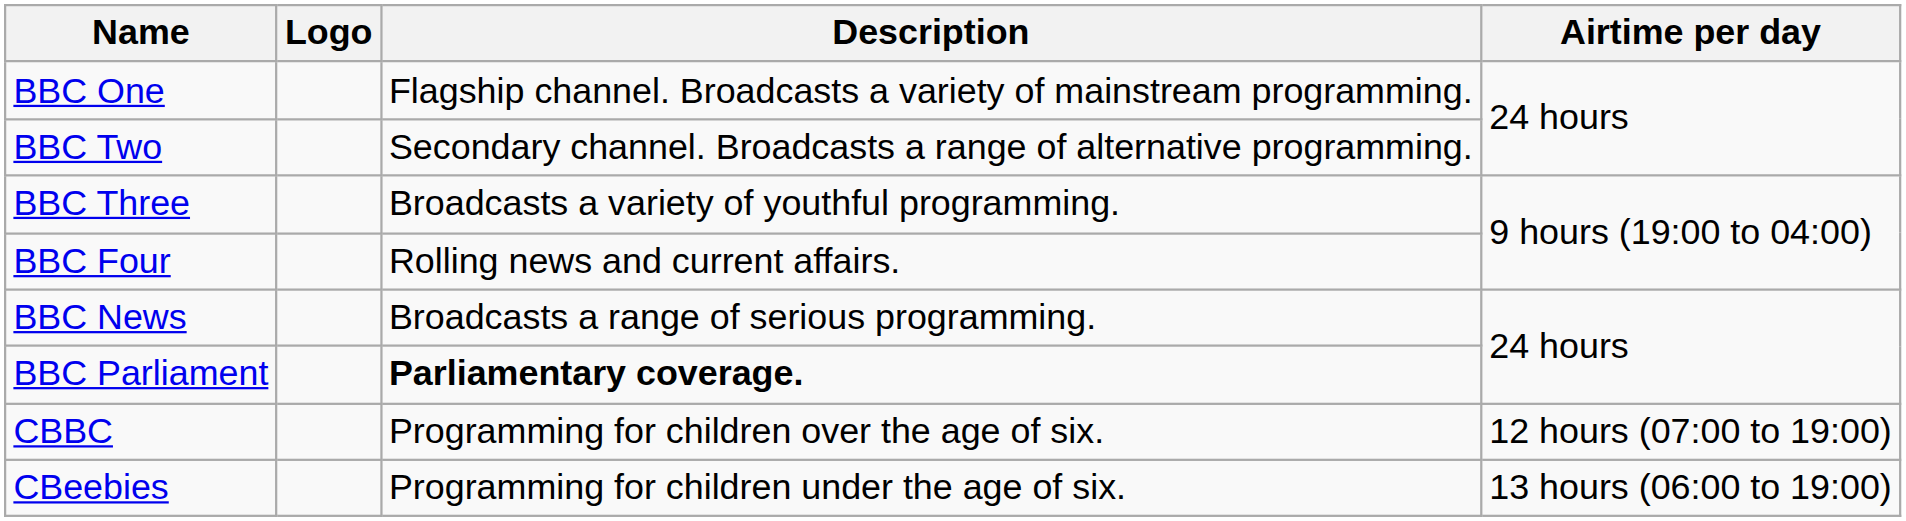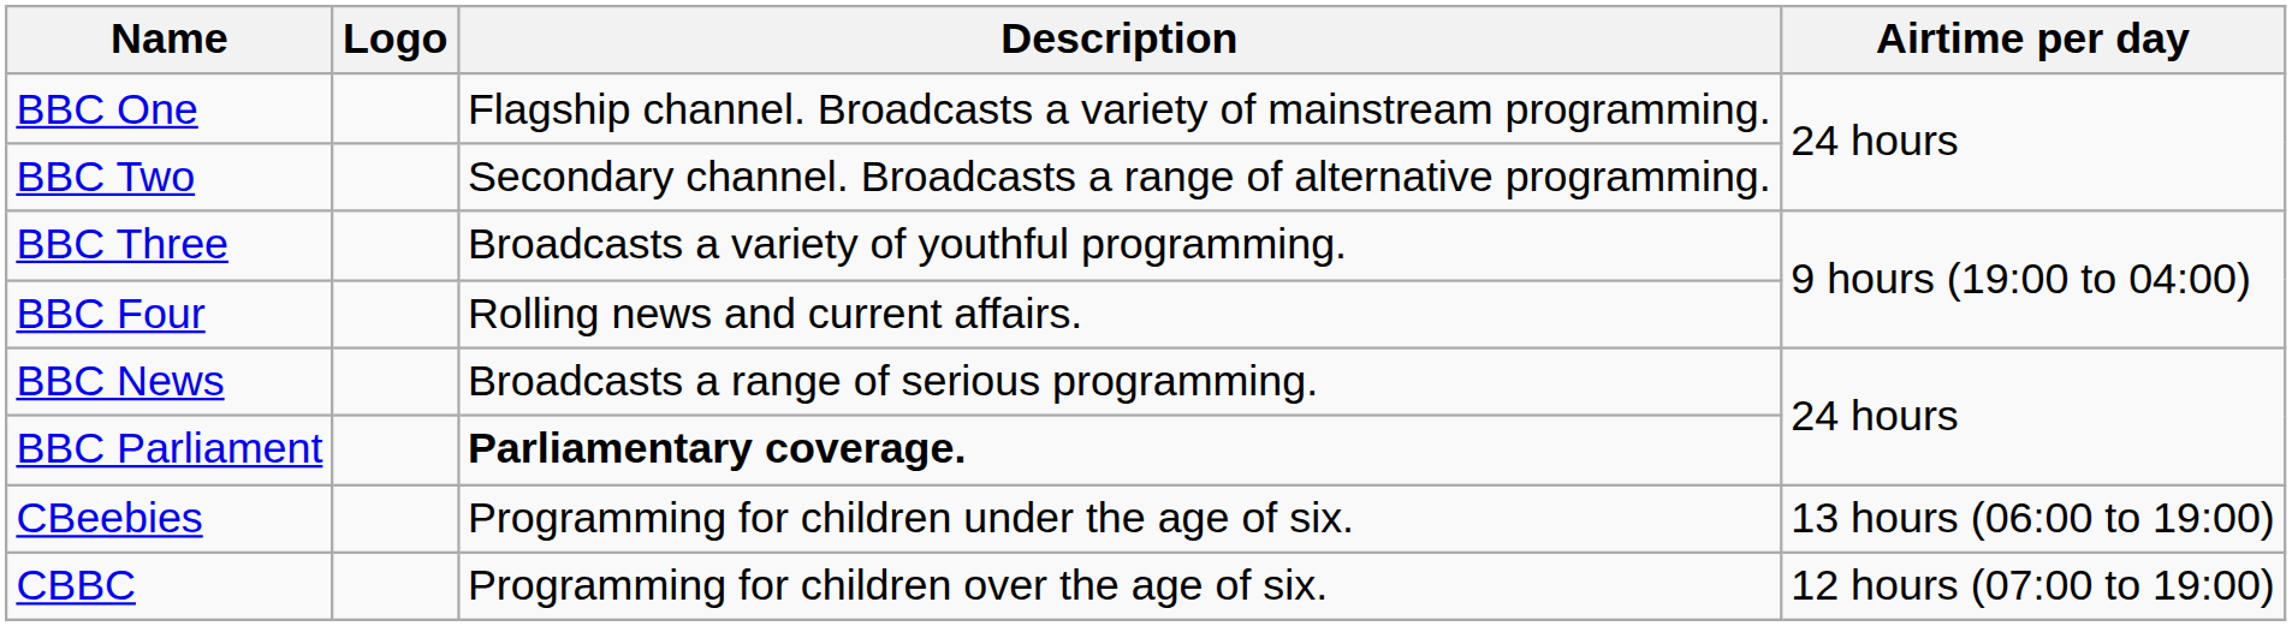 <table class="wikitable sortable">
 <tr>
 <th>Name</th>
 <th>Logo</th>
 <th>Description</th>
 <th>Airtime per day</th>
 </tr>
 <tr>
 <td><a href='#'>BBC One</a></td>
 <td></td>
 <td>Flagship channel. Broadcasts a  variety of mainstream programming.</td>
 <td rowspan="2">24 hours</td>
 </tr>
 <tr>
 <td><a href='#'>BBC Two</a></td>
 <td></td>
 <td>Secondary channel. Broadcasts a range of alternative programming.</td>
 </tr>
 <tr>
 <td><a href='#'>BBC Three</a></td>
 <td></td>
 <td>Broadcasts a variety of youthful programming.</td>
 <td rowspan="2">9 hours (19:00 to 04:00)</td>
 </tr>
 <tr>
 <td><a href='#'>BBC Four</a></td>
 <td></td>
 <td>Rolling news and current affairs.</td>
 </tr>
 <tr>
 <td><a href='#'>BBC News</a></td>
 <td></td>
 <td>Broadcasts a range of serious programming.</td>
 <td rowspan="2">24 hours</td>
 </tr>
 <tr>
 <td><a href='#'>BBC Parliament</a></td>
 <td></td>
 <td><strong>Parliamentary coverage.</strong></td>
 </tr>
 <tr>
+<td><a href='#'>CBeebies</a></td>
+<td></td>
+<td>Programming for children under the age of six.</td>
+<td>13 hours (06:00 to 19:00)</td>
+</tr>
+<tr>
 <td><a href='#'>CBBC</a></td>
 <td></td>
 <td>Programming for children over the age of six.</td>
 <td>12 hours (07:00 to 19:00)</td>
 </tr>
-<tr>
-<td><a href='#'>CBeebies</a></td>
-<td></td>
-<td>Programming for children under the age of six.</td>
-<td>13 hours (06:00 to 19:00)</td>
-</tr>
 </table>
